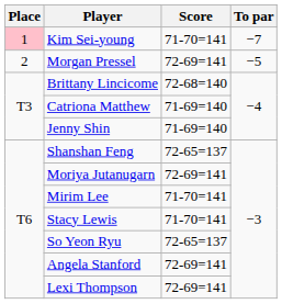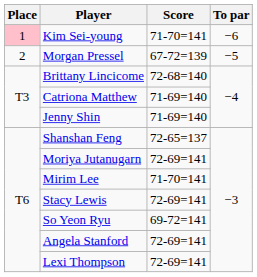 <table class="wikitable">
 <tr>
 <th>Place</th>
 <th>Player</th>
 <th>Score</th>
 <th>To par</th>
 </tr>
 <tr>
 <td align=center style="background: pink;">1</td>
 <td> <a href='#'>Kim Sei-young</a></td>
 <td>71-70=141</td>
-<td align=center>−7</td>
+<td align=center>−6</td>
 </tr>
 <tr>
 <td align=center>2</td>
 <td> <a href='#'>Morgan Pressel</a></td>
-<td>72-69=141</td>
+<td>67-72=139</td>
 <td align=center>−5</td>
 </tr>
 <tr>
 <td rowspan=3 align=center>T3</td>
 <td> <a href='#'>Brittany Lincicome</a></td>
 <td>72-68=140</td>
 <td rowspan=3 align=center>−4</td>
 </tr>
 <tr>
 <td> <a href='#'>Catriona Matthew</a></td>
 <td>71-69=140</td>
 </tr>
 <tr>
 <td> <a href='#'>Jenny Shin</a></td>
 <td>71-69=140</td>
 </tr>
 <tr>
 <td rowspan=7 align=center>T6</td>
 <td> <a href='#'>Shanshan Feng</a></td>
 <td>72-65=137</td>
 <td rowspan=7 align=center>−3</td>
 </tr>
 <tr>
 <td> <a href='#'>Moriya Jutanugarn</a></td>
 <td>72-69=141</td>
 </tr>
 <tr>
 <td> <a href='#'>Mirim Lee</a></td>
 <td>71-70=141</td>
 </tr>
 <tr>
 <td> <a href='#'>Stacy Lewis</a></td>
-<td>71-70=141</td>
+<td>72-69=141</td>
 </tr>
 <tr>
 <td> <a href='#'>So Yeon Ryu</a></td>
-<td>72-65=137</td>
+<td>69-72=141</td>
 </tr>
 <tr>
 <td> <a href='#'>Angela Stanford</a></td>
 <td>72-69=141</td>
 </tr>
 <tr>
 <td> <a href='#'>Lexi Thompson</a></td>
 <td>72-69=141</td>
 </tr>
 </table>
